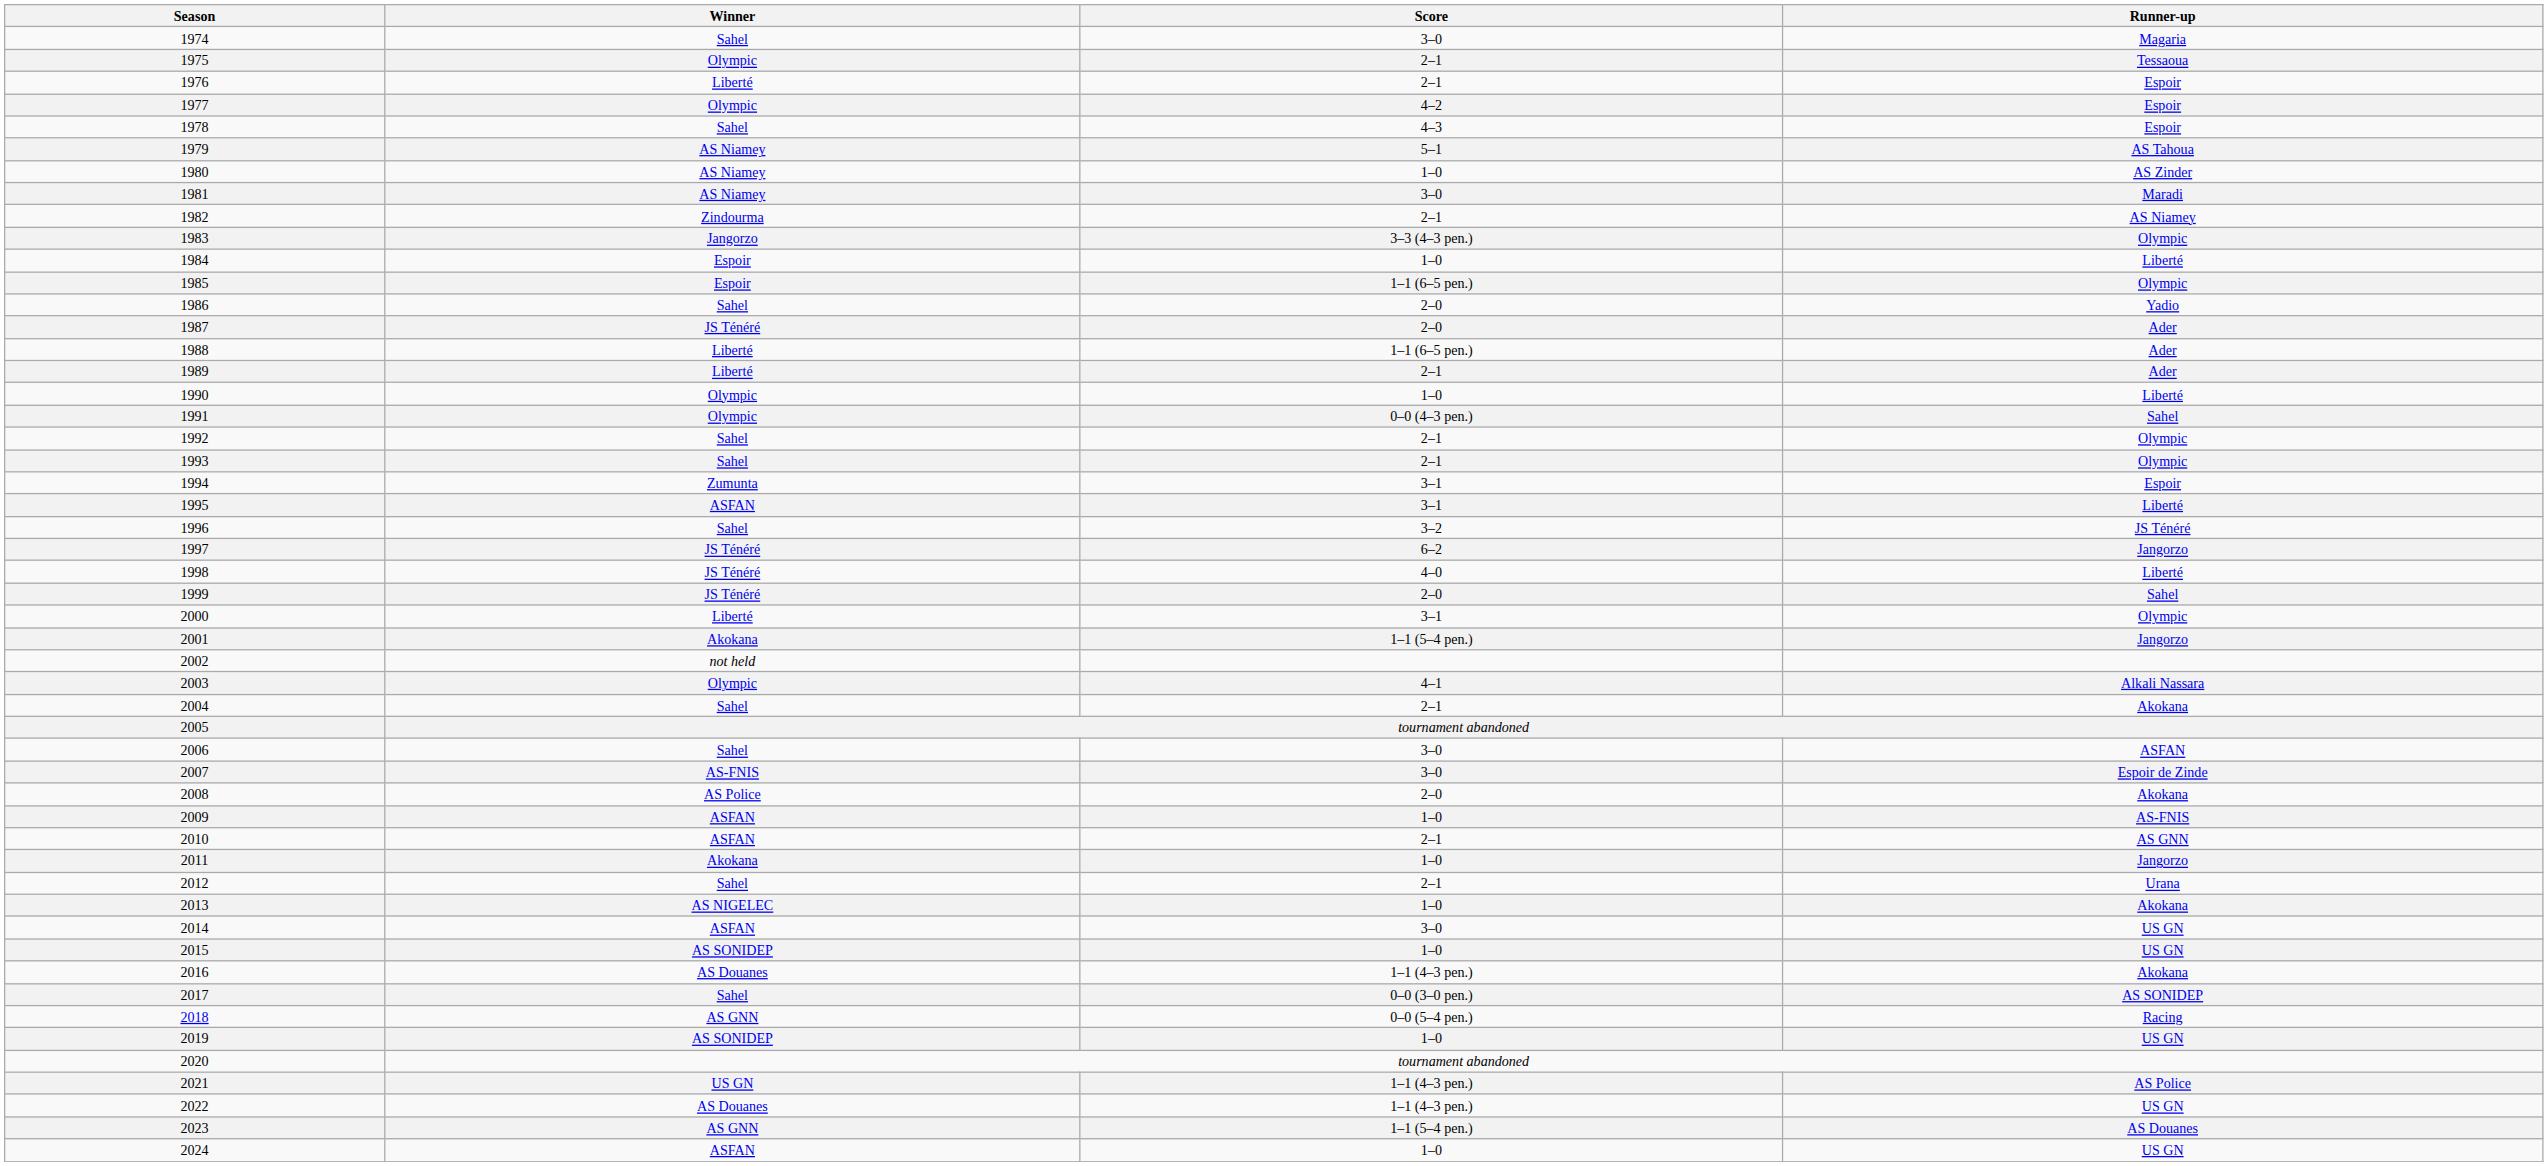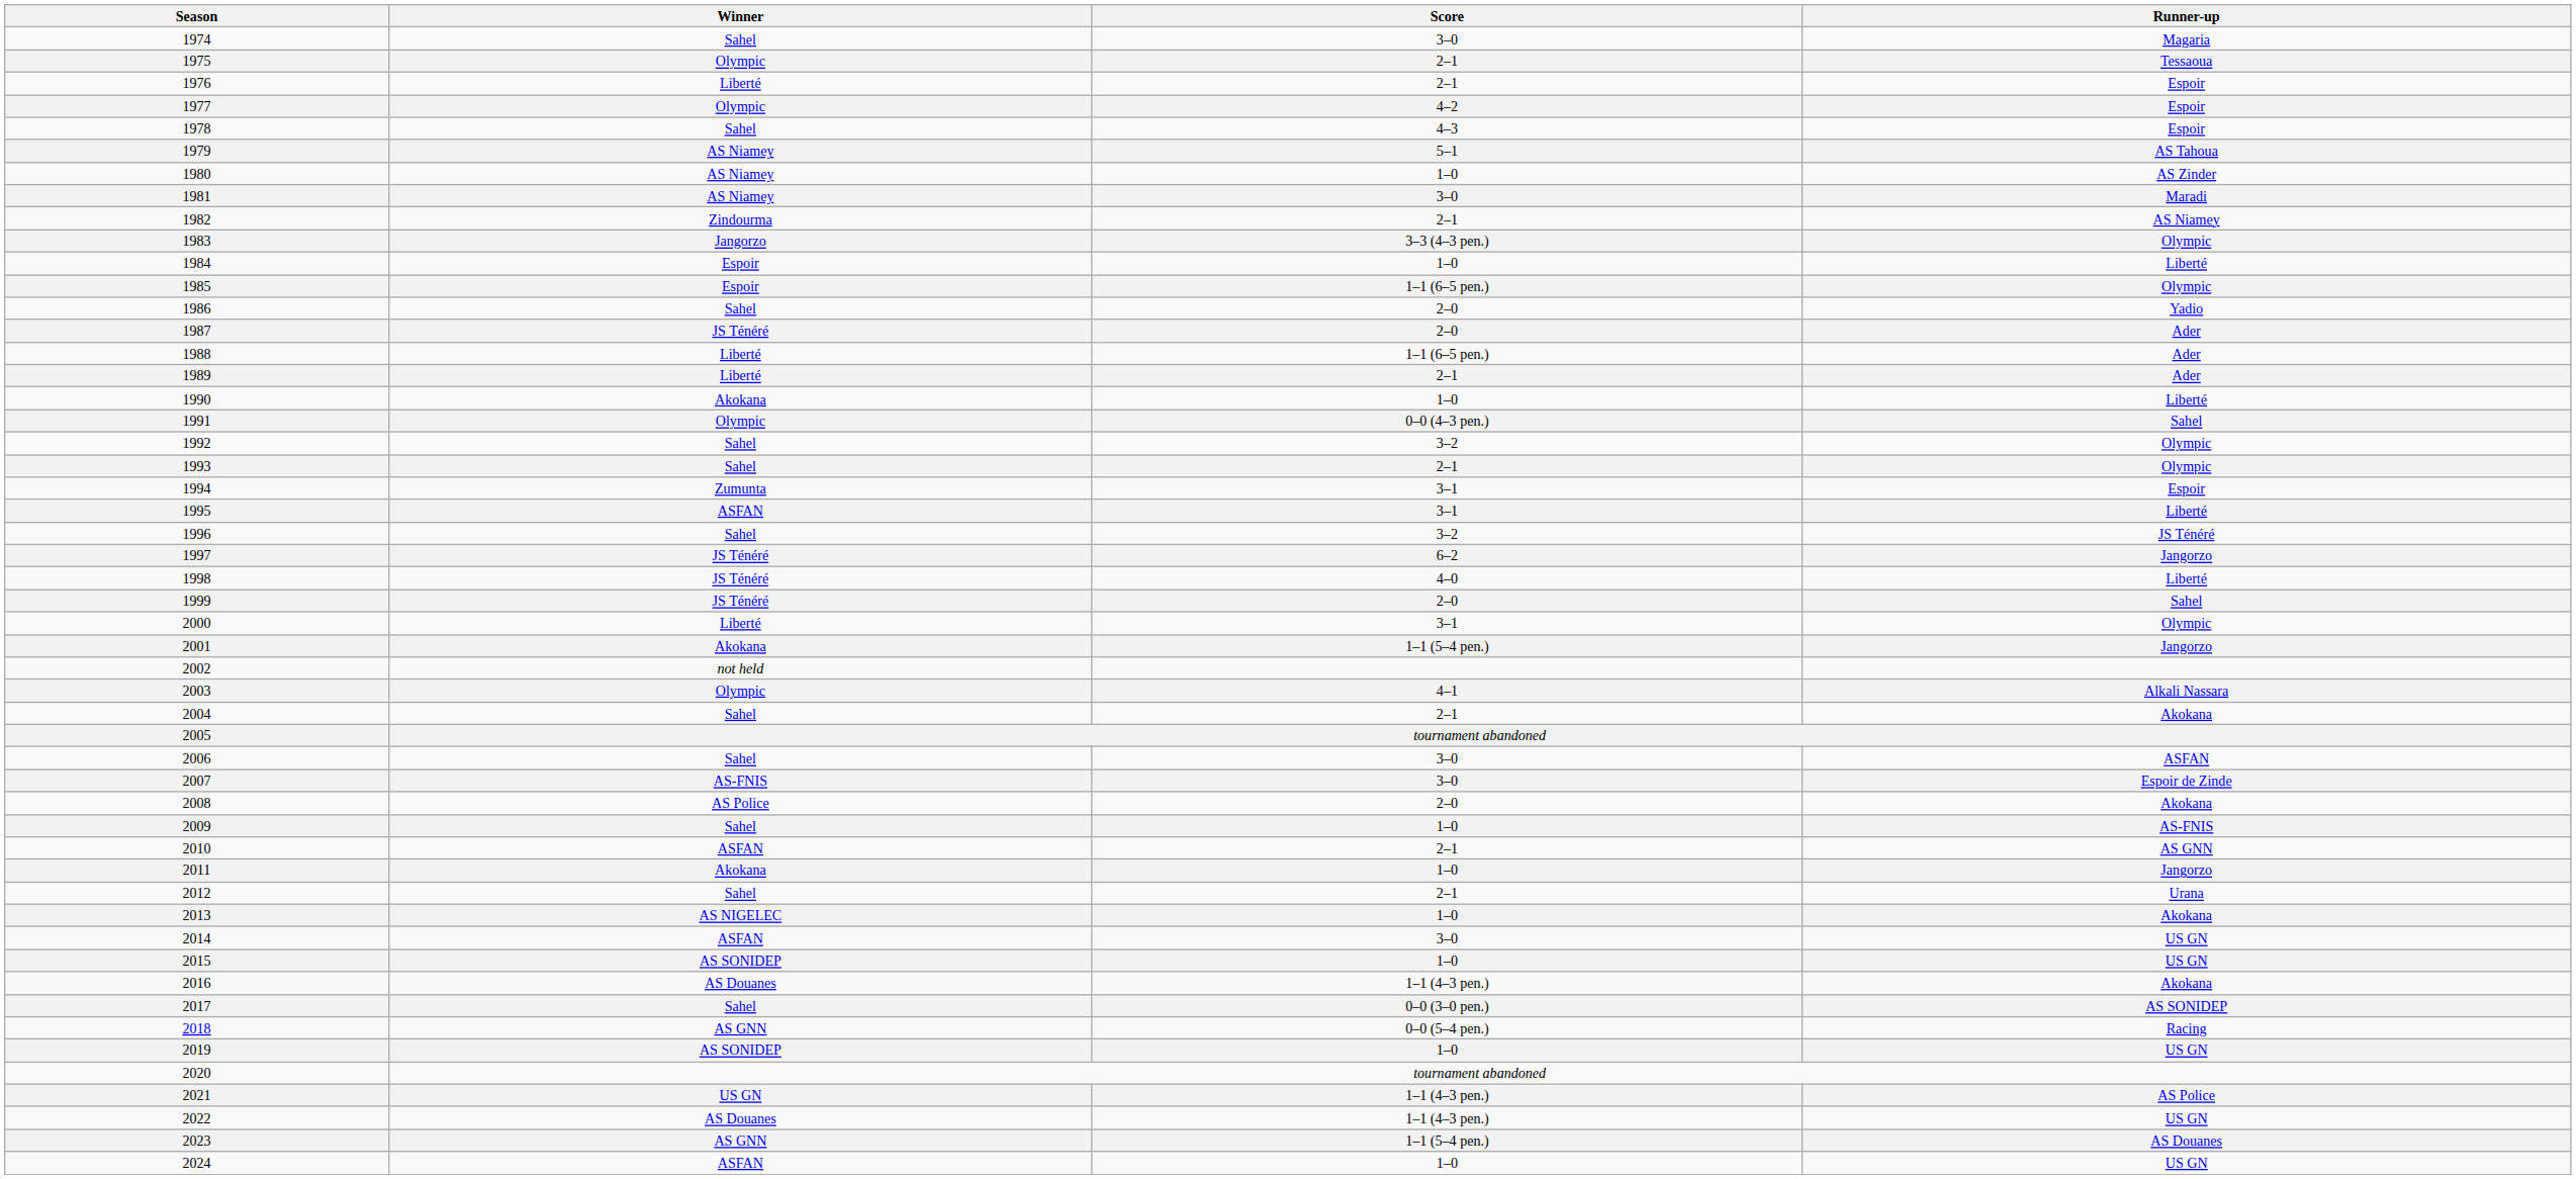 <table class="wikitable" width=100% style="text-align: center; font-size: 11px">
 <tr>
 <th>Season</th>
 <th>Winner</th>
 <th>Score</th>
 <th>Runner-up</th>
 </tr>
 <tr>
 <td>1974</td>
 <td><a href='#'>Sahel</a></td>
 <td>3–0</td>
 <td><a href='#'>Magaria</a></td>
 </tr>
 <tr bgcolor=#f2f2f2>
 <td>1975</td>
 <td><a href='#'>Olympic</a></td>
 <td>2–1</td>
 <td><a href='#'>Tessaoua</a></td>
 </tr>
 <tr>
 <td>1976</td>
 <td><a href='#'>Liberté</a></td>
 <td>2–1</td>
 <td><a href='#'>Espoir</a></td>
 </tr>
 <tr bgcolor=#f2f2f2>
 <td>1977</td>
 <td><a href='#'>Olympic</a></td>
 <td>4–2</td>
 <td><a href='#'>Espoir</a></td>
 </tr>
 <tr>
 <td>1978</td>
 <td><a href='#'>Sahel</a></td>
 <td>4–3</td>
 <td><a href='#'>Espoir</a></td>
 </tr>
 <tr bgcolor=#f2f2f2>
 <td>1979</td>
 <td><a href='#'>AS Niamey</a></td>
 <td>5–1</td>
 <td><a href='#'>AS Tahoua</a></td>
 </tr>
 <tr>
 <td>1980</td>
 <td><a href='#'>AS Niamey</a></td>
 <td>1–0</td>
 <td><a href='#'>AS Zinder</a></td>
 </tr>
 <tr bgcolor=#f2f2f2>
 <td>1981</td>
 <td><a href='#'>AS Niamey</a></td>
 <td>3–0</td>
 <td><a href='#'>Maradi</a></td>
 </tr>
 <tr>
 <td>1982</td>
 <td><a href='#'>Zindourma</a></td>
 <td>2–1</td>
 <td><a href='#'>AS Niamey</a></td>
 </tr>
 <tr bgcolor=#f2f2f2>
 <td>1983</td>
 <td><a href='#'>Jangorzo</a></td>
 <td>3–3  (4–3 pen.)</td>
 <td><a href='#'>Olympic</a></td>
 </tr>
 <tr>
 <td>1984</td>
 <td><a href='#'>Espoir</a></td>
 <td>1–0</td>
 <td><a href='#'>Liberté</a></td>
 </tr>
 <tr bgcolor=#f2f2f2>
 <td>1985</td>
 <td><a href='#'>Espoir</a></td>
 <td>1–1 (6–5 pen.)</td>
 <td><a href='#'>Olympic</a></td>
 </tr>
 <tr>
 <td>1986</td>
 <td><a href='#'>Sahel</a></td>
 <td>2–0</td>
 <td><a href='#'>Yadio</a></td>
 </tr>
 <tr bgcolor=#f2f2f2>
 <td>1987</td>
 <td><a href='#'>JS Ténéré</a></td>
 <td>2–0</td>
 <td><a href='#'>Ader</a></td>
 </tr>
 <tr>
 <td>1988</td>
 <td><a href='#'>Liberté</a></td>
 <td>1–1 (6–5 pen.)</td>
 <td><a href='#'>Ader</a></td>
 </tr>
 <tr bgcolor=#f2f2f2>
 <td>1989</td>
 <td><a href='#'>Liberté</a></td>
 <td>2–1</td>
 <td><a href='#'>Ader</a></td>
 </tr>
 <tr>
 <td>1990</td>
-<td><a href='#'>Olympic</a></td>
+<td><a href='#'>Akokana</a></td>
 <td>1–0</td>
 <td><a href='#'>Liberté</a></td>
 </tr>
 <tr bgcolor=#f2f2f2>
 <td>1991</td>
 <td><a href='#'>Olympic</a></td>
 <td>0–0 (4–3 pen.)</td>
 <td><a href='#'>Sahel</a></td>
 </tr>
 <tr>
 <td>1992</td>
 <td><a href='#'>Sahel</a></td>
-<td>2–1</td>
+<td>3–2</td>
 <td><a href='#'>Olympic</a></td>
 </tr>
 <tr bgcolor=#f2f2f2>
 <td>1993</td>
 <td><a href='#'>Sahel</a></td>
 <td>2–1</td>
 <td><a href='#'>Olympic</a></td>
 </tr>
 <tr>
 <td>1994</td>
 <td><a href='#'>Zumunta</a></td>
 <td>3–1</td>
 <td><a href='#'>Espoir</a></td>
 </tr>
 <tr bgcolor=#f2f2f2>
 <td>1995</td>
 <td><a href='#'>ASFAN</a></td>
 <td>3–1</td>
 <td><a href='#'>Liberté</a></td>
 </tr>
 <tr>
 <td>1996</td>
 <td><a href='#'>Sahel</a></td>
 <td>3–2</td>
 <td><a href='#'>JS Ténéré</a></td>
 </tr>
 <tr bgcolor=#f2f2f2>
 <td>1997</td>
 <td><a href='#'>JS Ténéré</a></td>
 <td>6–2</td>
 <td><a href='#'>Jangorzo</a></td>
 </tr>
 <tr>
 <td>1998</td>
 <td><a href='#'>JS Ténéré</a></td>
 <td>4–0</td>
 <td><a href='#'>Liberté</a></td>
 </tr>
 <tr bgcolor=#f2f2f2>
 <td>1999</td>
 <td><a href='#'>JS Ténéré</a></td>
 <td>2–0</td>
 <td><a href='#'>Sahel</a></td>
 </tr>
 <tr>
 <td>2000</td>
 <td><a href='#'>Liberté</a></td>
 <td>3–1</td>
 <td><a href='#'>Olympic</a></td>
 </tr>
 <tr bgcolor=#f2f2f2>
 <td>2001</td>
 <td><a href='#'>Akokana</a></td>
 <td>1–1 (5–4 pen.)</td>
 <td><a href='#'>Jangorzo</a></td>
 </tr>
 <tr>
 <td>2002</td>
 <td><em>not held</em></td>
 <td></td>
 <td></td>
 </tr>
 <tr bgcolor=#f2f2f2>
 <td>2003</td>
 <td><a href='#'>Olympic</a></td>
 <td>4–1</td>
 <td><a href='#'>Alkali Nassara</a></td>
 </tr>
 <tr>
 <td>2004</td>
 <td><a href='#'>Sahel</a></td>
 <td>2–1</td>
 <td><a href='#'>Akokana</a></td>
 </tr>
 <tr bgcolor=#f2f2f2>
 <td>2005</td>
 <td scope="row" style="text-align:center" colspan=3><em>tournament abandoned</em></td>
 </tr>
 <tr>
 <td>2006</td>
 <td><a href='#'>Sahel</a></td>
 <td>3–0</td>
 <td><a href='#'>ASFAN</a></td>
 </tr>
 <tr bgcolor=#f2f2f2>
 <td>2007</td>
 <td><a href='#'>AS-FNIS</a></td>
 <td>3–0</td>
 <td><a href='#'>Espoir de Zinde</a></td>
 </tr>
 <tr>
 <td>2008</td>
 <td><a href='#'>AS Police</a></td>
 <td>2–0</td>
 <td><a href='#'>Akokana</a></td>
 </tr>
 <tr bgcolor=#f2f2f2>
 <td>2009</td>
-<td><a href='#'>ASFAN</a></td>
+<td><a href='#'>Sahel</a></td>
 <td>1–0</td>
 <td><a href='#'>AS-FNIS</a></td>
 </tr>
 <tr>
 <td>2010</td>
 <td><a href='#'>ASFAN</a></td>
 <td>2–1</td>
 <td><a href='#'>AS GNN</a></td>
 </tr>
 <tr bgcolor=#f2f2f2>
 <td>2011</td>
 <td><a href='#'>Akokana</a></td>
 <td>1–0</td>
 <td><a href='#'>Jangorzo</a></td>
 </tr>
 <tr>
 <td>2012</td>
 <td><a href='#'>Sahel</a></td>
 <td>2–1</td>
 <td><a href='#'>Urana</a></td>
 </tr>
 <tr bgcolor=#f2f2f2>
 <td>2013</td>
 <td><a href='#'>AS NIGELEC</a></td>
 <td>1–0</td>
 <td><a href='#'>Akokana</a></td>
 </tr>
 <tr>
 <td>2014</td>
 <td><a href='#'>ASFAN</a></td>
 <td>3–0</td>
 <td><a href='#'>US GN</a></td>
 </tr>
 <tr bgcolor=#f2f2f2>
 <td>2015</td>
 <td><a href='#'>AS SONIDEP</a></td>
 <td>1–0</td>
 <td><a href='#'>US GN</a></td>
 </tr>
 <tr>
 <td>2016</td>
 <td><a href='#'>AS Douanes</a></td>
 <td>1–1 (4–3 pen.)</td>
 <td><a href='#'>Akokana</a></td>
 </tr>
 <tr bgcolor=#f2f2f2>
 <td>2017</td>
 <td><a href='#'>Sahel</a></td>
 <td>0–0 (3–0 pen.)</td>
 <td><a href='#'>AS SONIDEP</a></td>
 </tr>
 <tr>
 <td><a href='#'>2018</a></td>
 <td><a href='#'>AS GNN</a></td>
 <td>0–0 (5–4 pen.)</td>
 <td><a href='#'>Racing</a></td>
 </tr>
 <tr bgcolor=#f2f2f2>
 <td>2019</td>
 <td><a href='#'>AS SONIDEP</a></td>
 <td>1–0</td>
 <td><a href='#'>US GN</a></td>
 </tr>
 <tr>
 <td>2020</td>
 <td scope="row" style="text-align:center" colspan=3><em>tournament abandoned</em></td>
 </tr>
 <tr bgcolor=#f2f2f2>
 <td>2021</td>
 <td><a href='#'>US GN</a></td>
 <td>1–1 (4–3 pen.)</td>
 <td><a href='#'>AS Police</a></td>
 </tr>
 <tr>
 <td>2022</td>
 <td><a href='#'>AS Douanes</a></td>
 <td>1–1 (4–3 pen.)</td>
 <td><a href='#'>US GN</a></td>
 </tr>
 <tr bgcolor=#f2f2f2>
 <td>2023</td>
 <td><a href='#'>AS GNN</a></td>
 <td>1–1 (5–4 pen.)</td>
 <td><a href='#'>AS Douanes</a></td>
 </tr>
 <tr>
 <td>2024</td>
 <td><a href='#'>ASFAN</a></td>
 <td>1–0</td>
 <td><a href='#'>US GN</a></td>
 </tr>
 </table>
